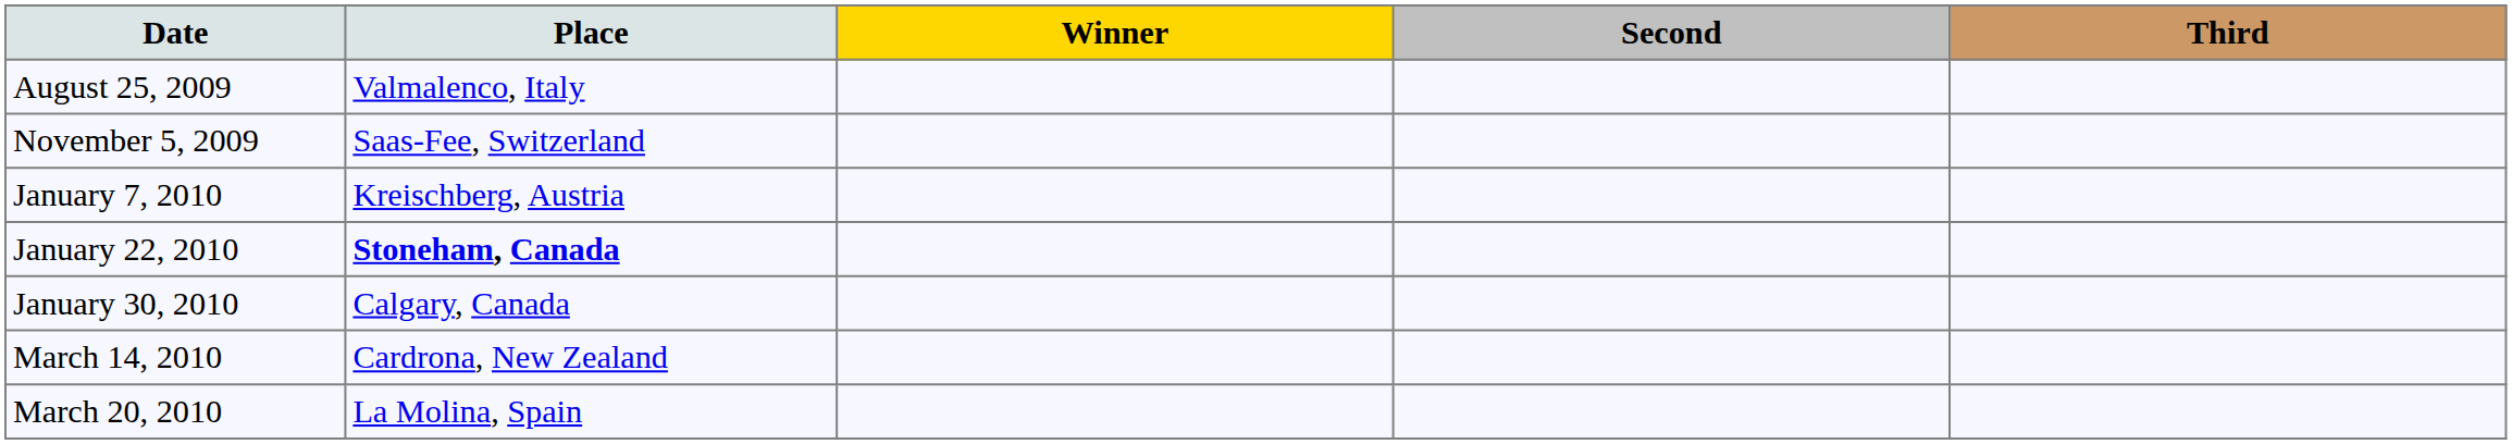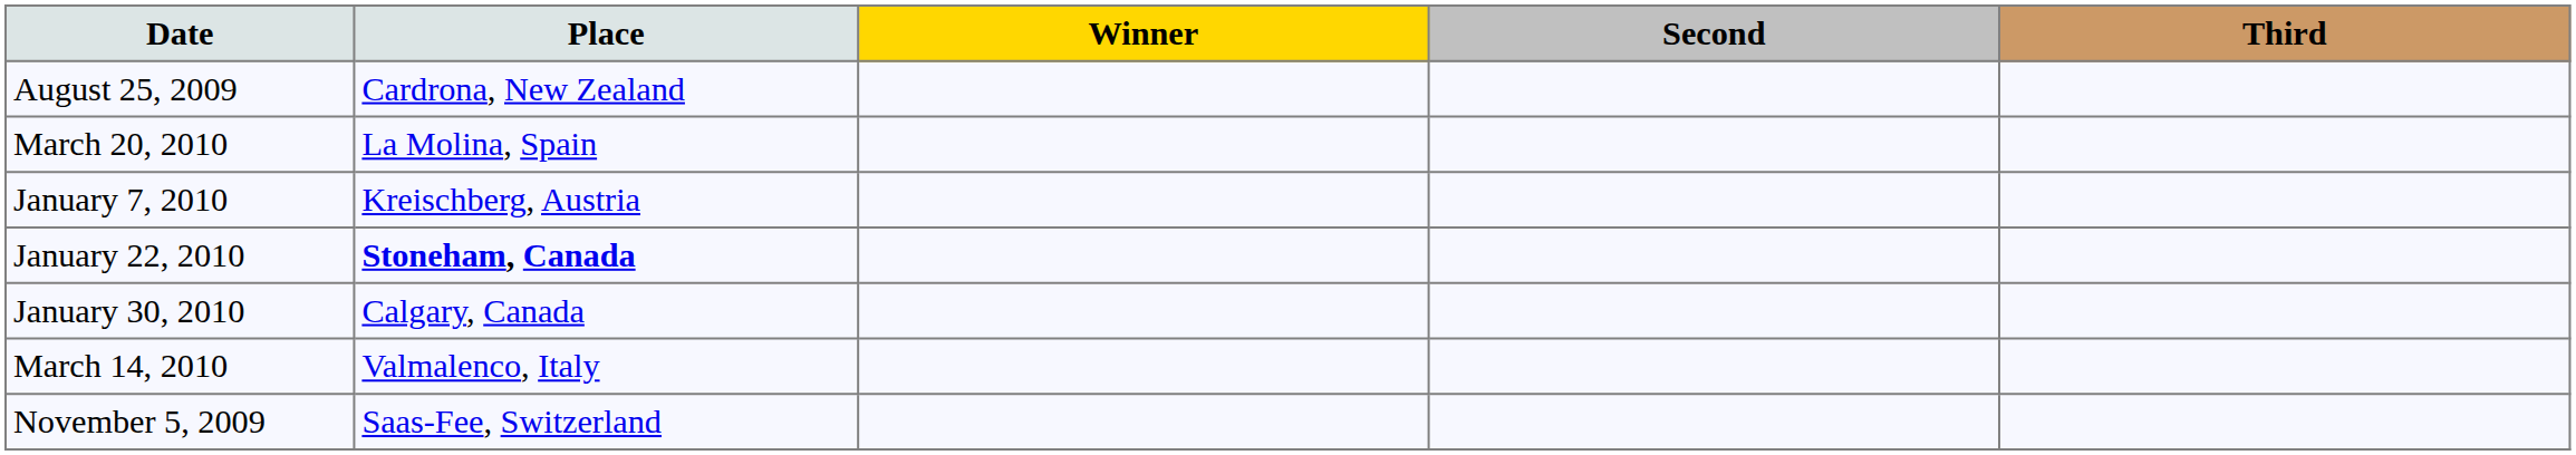 <table bgcolor="#f7f8ff" cellpadding="3" cellspacing="0" border="1" style="font-size: 95%; border: gray solid 1px; border-collapse: collapse;">
 <tr bgcolor="#CCCCCC">
 <td align="center" bgcolor="#DCE5E5" width="150"><strong>Date</strong></td>
 <td align="center" bgcolor="#DCE5E5" width="220"><strong>Place</strong></td>
 <td align="center" bgcolor="gold" width="250"><strong>Winner</strong></td>
 <td align="center" bgcolor="silver" width="250"><strong>Second</strong></td>
 <td align="center" bgcolor="CC9966" width="250"><strong>Third</strong></td>
 </tr>
 <tr align="left">
 <td>August 25, 2009</td>
-<td> <a href='#'>Valmalenco</a>, <a href='#'>Italy</a></td>
+<td> <a href='#'>Cardrona</a>, <a href='#'>New Zealand</a></td>
 <td></td>
 <td></td>
 <td></td>
 </tr>
 <tr align="left">
-<td>November 5, 2009</td>
-<td> <a href='#'>Saas-Fee</a>, <a href='#'>Switzerland</a></td>
+<td>March 20, 2010</td>
+<td> <a href='#'>La Molina</a>, <a href='#'>Spain</a></td>
 <td></td>
 <td></td>
 <td></td>
 </tr>
 <tr align="left">
 <td>January 7, 2010</td>
 <td> <a href='#'>Kreischberg</a>, <a href='#'>Austria</a></td>
 <td></td>
 <td></td>
 <td></td>
 </tr>
 <tr align="left">
 <td>January 22, 2010</td>
 <td><strong> <a href='#'>Stoneham</a>, <a href='#'>Canada</a></strong></td>
 <td></td>
 <td></td>
 <td></td>
 </tr>
 <tr align="left">
 <td>January 30, 2010</td>
 <td> <a href='#'>Calgary</a>, <a href='#'>Canada</a></td>
 <td></td>
 <td></td>
 <td></td>
 </tr>
 <tr align="left">
 <td>March 14, 2010</td>
-<td> <a href='#'>Cardrona</a>, <a href='#'>New Zealand</a></td>
+<td> <a href='#'>Valmalenco</a>, <a href='#'>Italy</a></td>
 <td></td>
 <td></td>
 <td></td>
 </tr>
 <tr align="left">
-<td>March 20, 2010</td>
-<td> <a href='#'>La Molina</a>, <a href='#'>Spain</a></td>
+<td>November 5, 2009</td>
+<td> <a href='#'>Saas-Fee</a>, <a href='#'>Switzerland</a></td>
 <td></td>
 <td></td>
 <td></td>
 </tr>
 </table>
